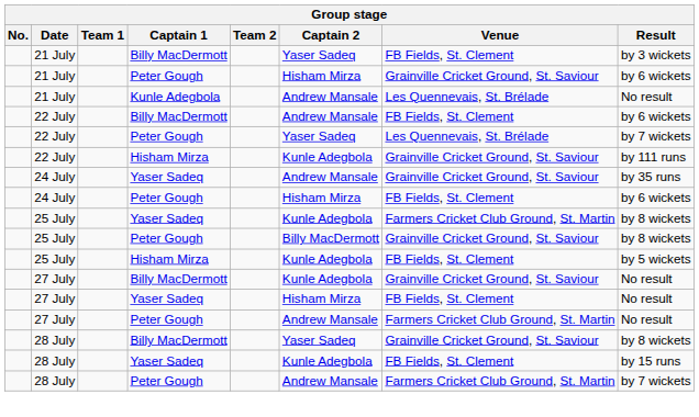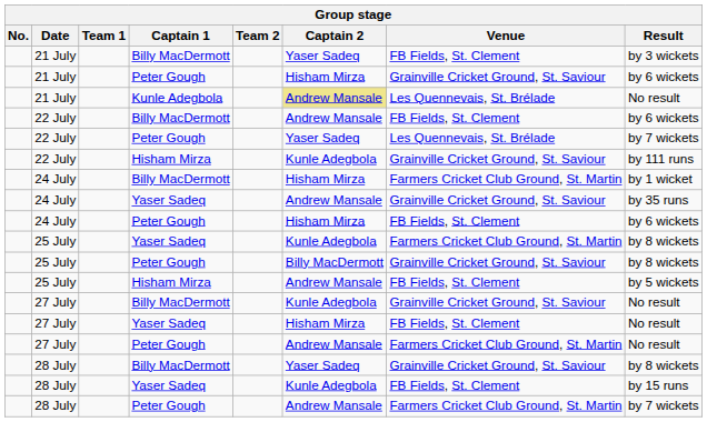 <table class="wikitable">
 <tr>
 <th colspan="8">Group stage</th>
 </tr>
 <tr>
 <th>No.</th>
 <th>Date</th>
 <th>Team 1</th>
 <th>Captain 1</th>
 <th>Team 2</th>
 <th>Captain 2</th>
 <th>Venue</th>
 <th>Result</th>
 </tr>
 <tr>
 <td></td>
 <td>21 July</td>
 <td></td>
 <td><a href='#'>Billy MacDermott</a></td>
 <td></td>
 <td><a href='#'>Yaser Sadeq</a></td>
 <td><a href='#'>FB Fields</a>, <a href='#'>St. Clement</a></td>
 <td> by 3 wickets</td>
 </tr>
 <tr>
 <td></td>
 <td>21 July</td>
 <td></td>
 <td><a href='#'>Peter Gough</a></td>
 <td></td>
 <td><a href='#'>Hisham Mirza</a></td>
 <td><a href='#'>Grainville Cricket Ground</a>, <a href='#'>St. Saviour</a></td>
 <td> by 6 wickets</td>
 </tr>
 <tr>
 <td></td>
 <td>21 July</td>
 <td></td>
 <td><a href='#'>Kunle Adegbola</a></td>
 <td></td>
-<td><a href='#'>Andrew Mansale</a></td>
+<td style="background: khaki;"><a href='#'>Andrew Mansale</a></td>
 <td><a href='#'>Les Quennevais</a>, <a href='#'>St. Brélade</a></td>
 <td>No result</td>
 </tr>
 <tr>
 <td></td>
 <td>22 July</td>
 <td></td>
 <td><a href='#'>Billy MacDermott</a></td>
 <td></td>
 <td><a href='#'>Andrew Mansale</a></td>
 <td><a href='#'>FB Fields</a>, <a href='#'>St. Clement</a></td>
 <td> by 6 wickets</td>
 </tr>
 <tr>
 <td></td>
 <td>22 July</td>
 <td></td>
 <td><a href='#'>Peter Gough</a></td>
 <td></td>
 <td><a href='#'>Yaser Sadeq</a></td>
 <td><a href='#'>Les Quennevais</a>, <a href='#'>St. Brélade</a></td>
 <td> by 7 wickets</td>
 </tr>
 <tr>
 <td></td>
 <td>22 July</td>
 <td></td>
 <td><a href='#'>Hisham Mirza</a></td>
 <td></td>
 <td><a href='#'>Kunle Adegbola</a></td>
 <td><a href='#'>Grainville Cricket Ground</a>, <a href='#'>St. Saviour</a></td>
 <td> by 111 runs</td>
+</tr>
+<tr>
+<td></td>
+<td>24 July</td>
+<td></td>
+<td><a href='#'>Billy MacDermott</a></td>
+<td></td>
+<td><a href='#'>Hisham Mirza</a></td>
+<td><a href='#'>Farmers Cricket Club Ground</a>, <a href='#'>St. Martin</a></td>
+<td> by 1 wicket</td>
 </tr>
 <tr>
 <td></td>
 <td>24 July</td>
 <td></td>
 <td><a href='#'>Yaser Sadeq</a></td>
 <td></td>
 <td><a href='#'>Andrew Mansale</a></td>
 <td><a href='#'>Grainville Cricket Ground</a>, <a href='#'>St. Saviour</a></td>
 <td> by 35 runs</td>
 </tr>
 <tr>
 <td></td>
 <td>24 July</td>
 <td></td>
 <td><a href='#'>Peter Gough</a></td>
 <td></td>
 <td><a href='#'>Hisham Mirza</a></td>
 <td><a href='#'>FB Fields</a>, <a href='#'>St. Clement</a></td>
 <td> by 6 wickets</td>
 </tr>
 <tr>
 <td></td>
 <td>25 July</td>
 <td></td>
 <td><a href='#'>Yaser Sadeq</a></td>
 <td></td>
 <td><a href='#'>Kunle Adegbola</a></td>
 <td><a href='#'>Farmers Cricket Club Ground</a>, <a href='#'>St. Martin</a></td>
 <td> by 8 wickets</td>
 </tr>
 <tr>
 <td></td>
 <td>25 July</td>
 <td></td>
 <td><a href='#'>Peter Gough</a></td>
 <td></td>
 <td><a href='#'>Billy MacDermott</a></td>
 <td><a href='#'>Grainville Cricket Ground</a>, <a href='#'>St. Saviour</a></td>
 <td> by 8 wickets</td>
 </tr>
 <tr>
 <td></td>
 <td>25 July</td>
 <td></td>
 <td><a href='#'>Hisham Mirza</a></td>
 <td></td>
-<td><a href='#'>Kunle Adegbola</a></td>
+<td><a href='#'>Andrew Mansale</a></td>
 <td><a href='#'>FB Fields</a>, <a href='#'>St. Clement</a></td>
 <td> by 5 wickets</td>
 </tr>
 <tr>
 <td></td>
 <td>27 July</td>
 <td></td>
 <td><a href='#'>Billy MacDermott</a></td>
 <td></td>
 <td><a href='#'>Kunle Adegbola</a></td>
 <td><a href='#'>Grainville Cricket Ground</a>, <a href='#'>St. Saviour</a></td>
 <td>No result</td>
 </tr>
 <tr>
 <td></td>
 <td>27 July</td>
 <td></td>
 <td><a href='#'>Yaser Sadeq</a></td>
 <td></td>
 <td><a href='#'>Hisham Mirza</a></td>
 <td><a href='#'>FB Fields</a>, <a href='#'>St. Clement</a></td>
 <td>No result</td>
 </tr>
 <tr>
 <td></td>
 <td>27 July</td>
 <td></td>
 <td><a href='#'>Peter Gough</a></td>
 <td></td>
 <td><a href='#'>Andrew Mansale</a></td>
 <td><a href='#'>Farmers Cricket Club Ground</a>, <a href='#'>St. Martin</a></td>
 <td>No result</td>
 </tr>
 <tr>
 <td></td>
 <td>28 July</td>
 <td></td>
 <td><a href='#'>Billy MacDermott</a></td>
 <td></td>
 <td><a href='#'>Yaser Sadeq</a></td>
 <td><a href='#'>Grainville Cricket Ground</a>, <a href='#'>St. Saviour</a></td>
 <td> by 8 wickets</td>
 </tr>
 <tr>
 <td></td>
 <td>28 July</td>
 <td></td>
 <td><a href='#'>Yaser Sadeq</a></td>
 <td></td>
 <td><a href='#'>Kunle Adegbola</a></td>
 <td><a href='#'>FB Fields</a>, <a href='#'>St. Clement</a></td>
 <td> by 15 runs</td>
 </tr>
 <tr>
 <td></td>
 <td>28 July</td>
 <td></td>
 <td><a href='#'>Peter Gough</a></td>
 <td></td>
 <td><a href='#'>Andrew Mansale</a></td>
 <td><a href='#'>Farmers Cricket Club Ground</a>, <a href='#'>St. Martin</a></td>
 <td> by 7 wickets</td>
 </tr>
 </table>
